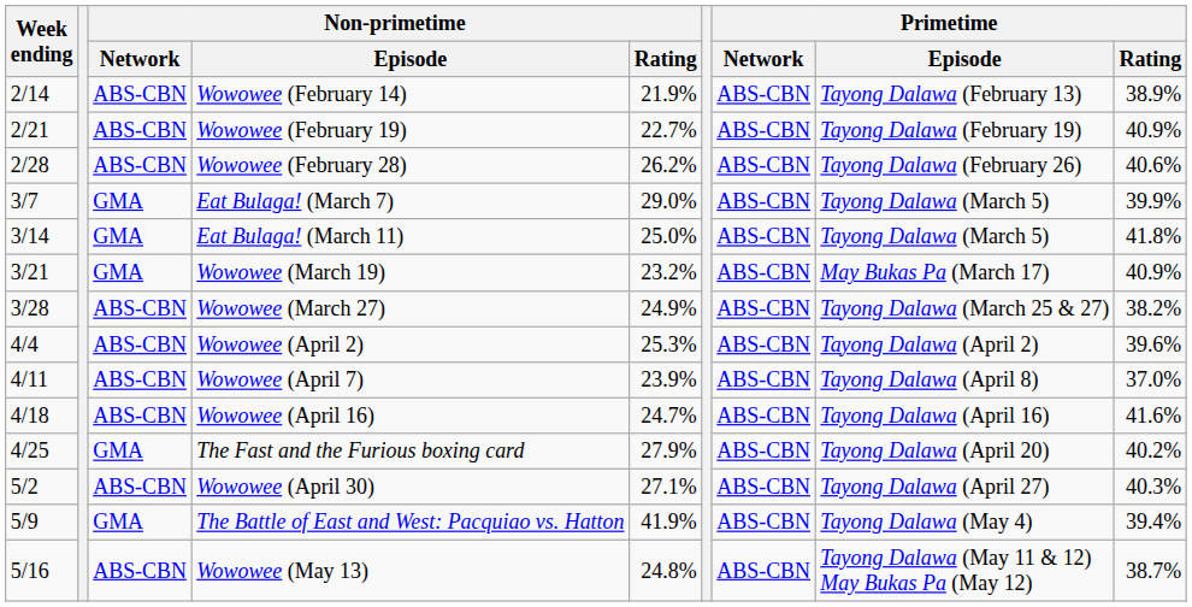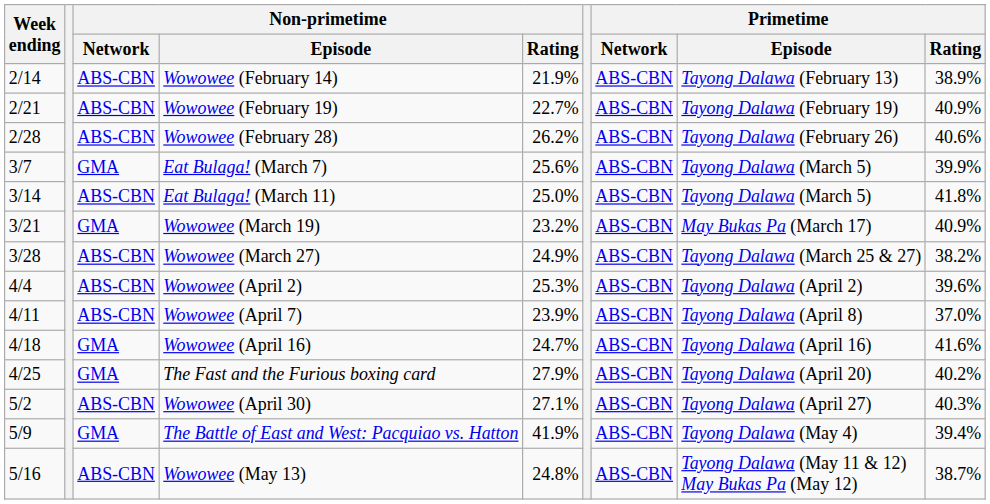 <table class="wikitable" style="font-size:95%;">
 <tr>
 <th rowspan=2>Week<br>ending</th>
 <th rowspan=56></th>
 <th colspan=3>Non-primetime</th>
 <th rowspan=56></th>
 <th colspan=3>Primetime</th>
 </tr>
 <tr>
 <th>Network</th>
 <th>Episode</th>
 <th>Rating</th>
 <th>Network</th>
 <th>Episode</th>
 <th>Rating</th>
 </tr>
 <tr>
 <td>2/14</td>
 <td><a href='#'>ABS-CBN</a></td>
 <td><em><a href='#'>Wowowee</a></em> (February 14)</td>
 <td align=right>21.9%</td>
 <td><a href='#'>ABS-CBN</a></td>
 <td><em><a href='#'>Tayong Dalawa</a></em> (February 13)</td>
 <td align=right>38.9%</td>
 </tr>
 <tr>
 <td>2/21</td>
 <td><a href='#'>ABS-CBN</a></td>
 <td><em><a href='#'>Wowowee</a></em> (February 19)</td>
 <td align=right>22.7%</td>
 <td><a href='#'>ABS-CBN</a></td>
 <td><em><a href='#'>Tayong Dalawa</a></em> (February 19)</td>
 <td align=right>40.9%</td>
 </tr>
 <tr>
 <td>2/28</td>
 <td><a href='#'>ABS-CBN</a></td>
 <td><em><a href='#'>Wowowee</a></em> (February 28)</td>
 <td align=right>26.2%</td>
 <td><a href='#'>ABS-CBN</a></td>
 <td><em><a href='#'>Tayong Dalawa</a></em> (February 26)</td>
 <td align=right>40.6%</td>
 </tr>
 <tr>
 <td>3/7</td>
 <td><a href='#'>GMA</a></td>
 <td><em><a href='#'>Eat Bulaga!</a></em> (March 7)</td>
-<td align=right>29.0%</td>
+<td align=right>25.6%</td>
 <td><a href='#'>ABS-CBN</a></td>
 <td><em><a href='#'>Tayong Dalawa</a></em> (March 5)</td>
 <td align=right>39.9%</td>
 </tr>
 <tr>
 <td>3/14</td>
-<td><a href='#'>GMA</a></td>
+<td><a href='#'>ABS-CBN</a></td>
 <td><em><a href='#'>Eat Bulaga!</a></em> (March 11)</td>
 <td align=right>25.0%</td>
 <td><a href='#'>ABS-CBN</a></td>
 <td><em><a href='#'>Tayong Dalawa</a></em> (March 5)</td>
 <td align=right>41.8%</td>
 </tr>
 <tr>
 <td>3/21</td>
 <td><a href='#'>GMA</a></td>
 <td><em><a href='#'>Wowowee</a></em> (March 19)</td>
 <td align=right>23.2%</td>
 <td><a href='#'>ABS-CBN</a></td>
 <td><em><a href='#'>May Bukas Pa</a></em> (March 17)</td>
 <td align=right>40.9%</td>
 </tr>
 <tr>
 <td>3/28</td>
 <td><a href='#'>ABS-CBN</a></td>
 <td><em><a href='#'>Wowowee</a></em> (March 27)</td>
 <td align=right>24.9%</td>
 <td><a href='#'>ABS-CBN</a></td>
 <td><em><a href='#'>Tayong Dalawa</a></em> (March 25 & 27)</td>
 <td align=right>38.2%</td>
 </tr>
 <tr>
 <td>4/4</td>
 <td><a href='#'>ABS-CBN</a></td>
 <td><em><a href='#'>Wowowee</a></em> (April 2)</td>
 <td align=right>25.3%</td>
 <td><a href='#'>ABS-CBN</a></td>
 <td><em><a href='#'>Tayong Dalawa</a></em> (April 2)</td>
 <td align=right>39.6%</td>
 </tr>
 <tr>
 <td>4/11</td>
 <td><a href='#'>ABS-CBN</a></td>
 <td><em><a href='#'>Wowowee</a></em> (April 7)</td>
 <td align=right>23.9%</td>
 <td><a href='#'>ABS-CBN</a></td>
 <td><em><a href='#'>Tayong Dalawa</a></em> (April 8)</td>
 <td align=right>37.0%</td>
 </tr>
 <tr>
 <td>4/18</td>
-<td><a href='#'>ABS-CBN</a></td>
+<td><a href='#'>GMA</a></td>
 <td><em><a href='#'>Wowowee</a></em> (April 16)</td>
 <td align=right>24.7%</td>
 <td><a href='#'>ABS-CBN</a></td>
 <td><em><a href='#'>Tayong Dalawa</a></em> (April 16)</td>
 <td align=right>41.6%</td>
 </tr>
 <tr>
 <td>4/25</td>
 <td><a href='#'>GMA</a></td>
 <td><em>The Fast and the Furious boxing card</em></td>
 <td align=right>27.9%</td>
 <td><a href='#'>ABS-CBN</a></td>
 <td><em><a href='#'>Tayong Dalawa</a></em> (April 20)</td>
 <td align=right>40.2%</td>
 </tr>
 <tr>
 <td>5/2</td>
 <td><a href='#'>ABS-CBN</a></td>
 <td><em><a href='#'>Wowowee</a></em> (April 30)</td>
 <td align=right>27.1%</td>
 <td><a href='#'>ABS-CBN</a></td>
 <td><em><a href='#'>Tayong Dalawa</a></em> (April 27)</td>
 <td align=right>40.3%</td>
 </tr>
 <tr>
 <td>5/9</td>
 <td><a href='#'>GMA</a></td>
 <td><em><a href='#'>The Battle of East and West: Pacquiao vs. Hatton</a></em></td>
 <td align=right>41.9%</td>
 <td><a href='#'>ABS-CBN</a></td>
 <td><em><a href='#'>Tayong Dalawa</a></em> (May 4)</td>
 <td align=right>39.4%</td>
 </tr>
 <tr>
 <td>5/16</td>
 <td><a href='#'>ABS-CBN</a></td>
 <td><em><a href='#'>Wowowee</a></em> (May 13)</td>
 <td align=right>24.8%</td>
 <td><a href='#'>ABS-CBN</a></td>
 <td><em><a href='#'>Tayong Dalawa</a></em> (May 11 & 12)<br><em><a href='#'>May Bukas Pa</a></em> (May 12)</td>
 <td align=right>38.7%</td>
 </tr>
 </table>
